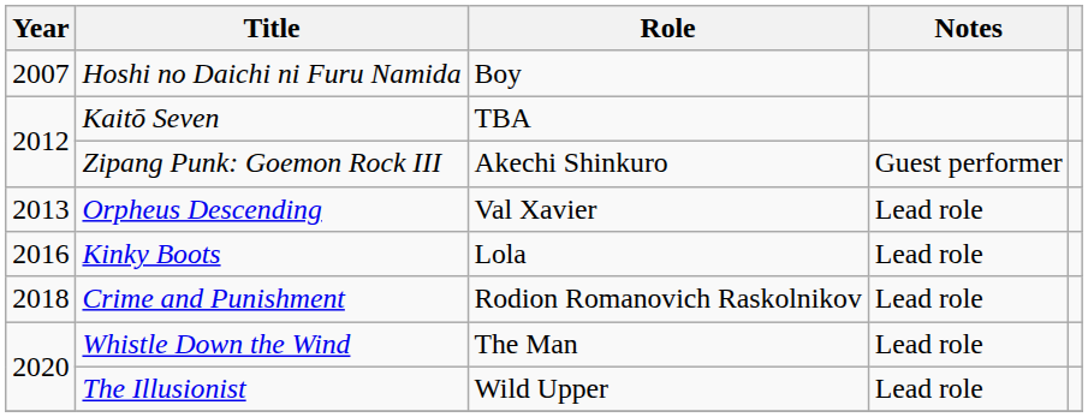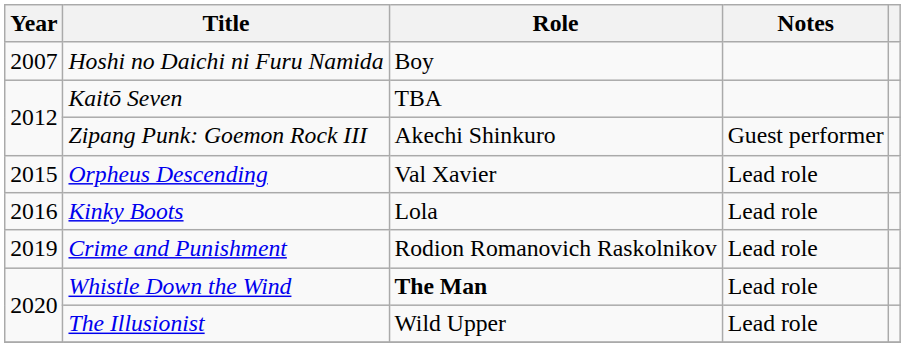 <table class="wikitable">
 <tr>
 <th>Year</th>
 <th>Title</th>
 <th>Role</th>
 <th>Notes</th>
 <th></th>
 </tr>
 <tr>
 <td>2007</td>
 <td><em>Hoshi no Daichi ni Furu Namida</em></td>
 <td>Boy</td>
 <td></td>
 <td></td>
 </tr>
 <tr>
 <td rowspan="2">2012</td>
 <td><em>Kaitō Seven</em></td>
 <td>TBA</td>
 <td></td>
 <td></td>
 </tr>
 <tr>
 <td><em>Zipang Punk: Goemon Rock III</em></td>
 <td>Akechi Shinkuro</td>
 <td>Guest performer</td>
 <td></td>
 </tr>
 <tr>
-<td>2013</td>
+<td>2015</td>
 <td><em><a href='#'>Orpheus Descending</a></em></td>
 <td>Val Xavier</td>
 <td>Lead role</td>
 <td></td>
 </tr>
 <tr>
 <td>2016</td>
 <td><em><a href='#'>Kinky Boots</a></em></td>
 <td>Lola</td>
 <td>Lead role</td>
 <td></td>
 </tr>
 <tr>
-<td>2018</td>
+<td>2019</td>
 <td><em><a href='#'>Crime and Punishment</a></em></td>
 <td>Rodion Romanovich Raskolnikov</td>
 <td>Lead role</td>
 <td></td>
 </tr>
 <tr>
 <td rowspan="2">2020</td>
 <td><em><a href='#'>Whistle Down the Wind</a></em></td>
-<td>The Man</td>
+<td><strong>The Man</strong></td>
 <td>Lead role</td>
 <td></td>
 </tr>
 <tr>
 <td><em><a href='#'>The Illusionist</a></em></td>
 <td>Wild Upper</td>
 <td>Lead role</td>
 <td></td>
 </tr>
 <tr>
 </tr>
 </table>
